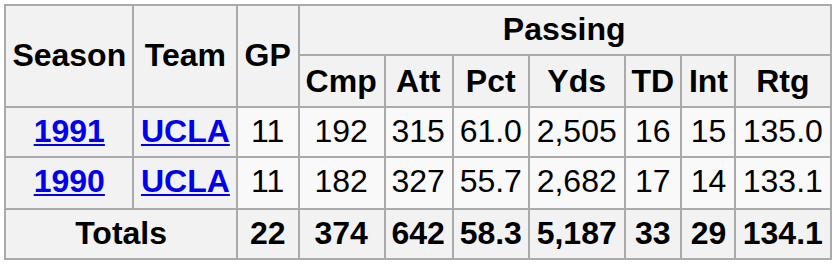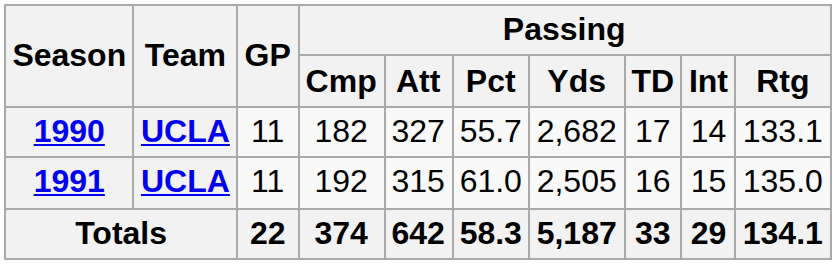 <table class="wikitable" style="text-align:center;">
 <tr>
 <th rowspan="2">Season</th>
 <th rowspan="2">Team</th>
 <th rowspan="2">GP</th>
 <th colspan="7">Passing</th>
 </tr>
 <tr>
 <th>Cmp</th>
 <th>Att</th>
 <th>Pct</th>
 <th>Yds</th>
 <th>TD</th>
 <th>Int</th>
 <th>Rtg</th>
 </tr>
 <tr>
+<th><a href='#'>1990</a></th>
+<th><a href='#'>UCLA</a></th>
+<td>11</td>
+<td>182</td>
+<td>327</td>
+<td>55.7</td>
+<td>2,682</td>
+<td>17</td>
+<td>14</td>
+<td>133.1</td>
+</tr>
+<tr>
 <th><a href='#'>1991</a></th>
 <th><a href='#'>UCLA</a></th>
 <td>11</td>
 <td>192</td>
 <td>315</td>
 <td>61.0</td>
 <td>2,505</td>
 <td>16</td>
 <td>15</td>
 <td>135.0</td>
-</tr>
-<tr>
-<th><a href='#'>1990</a></th>
-<th><a href='#'>UCLA</a></th>
-<td>11</td>
-<td>182</td>
-<td>327</td>
-<td>55.7</td>
-<td>2,682</td>
-<td>17</td>
-<td>14</td>
-<td>133.1</td>
 </tr>
 <tr>
 <th colspan="2">Totals</th>
 <th>22</th>
 <th>374</th>
 <th>642</th>
 <th>58.3</th>
 <th>5,187</th>
 <th>33</th>
 <th>29</th>
 <th>134.1</th>
 </tr>
 </table>
